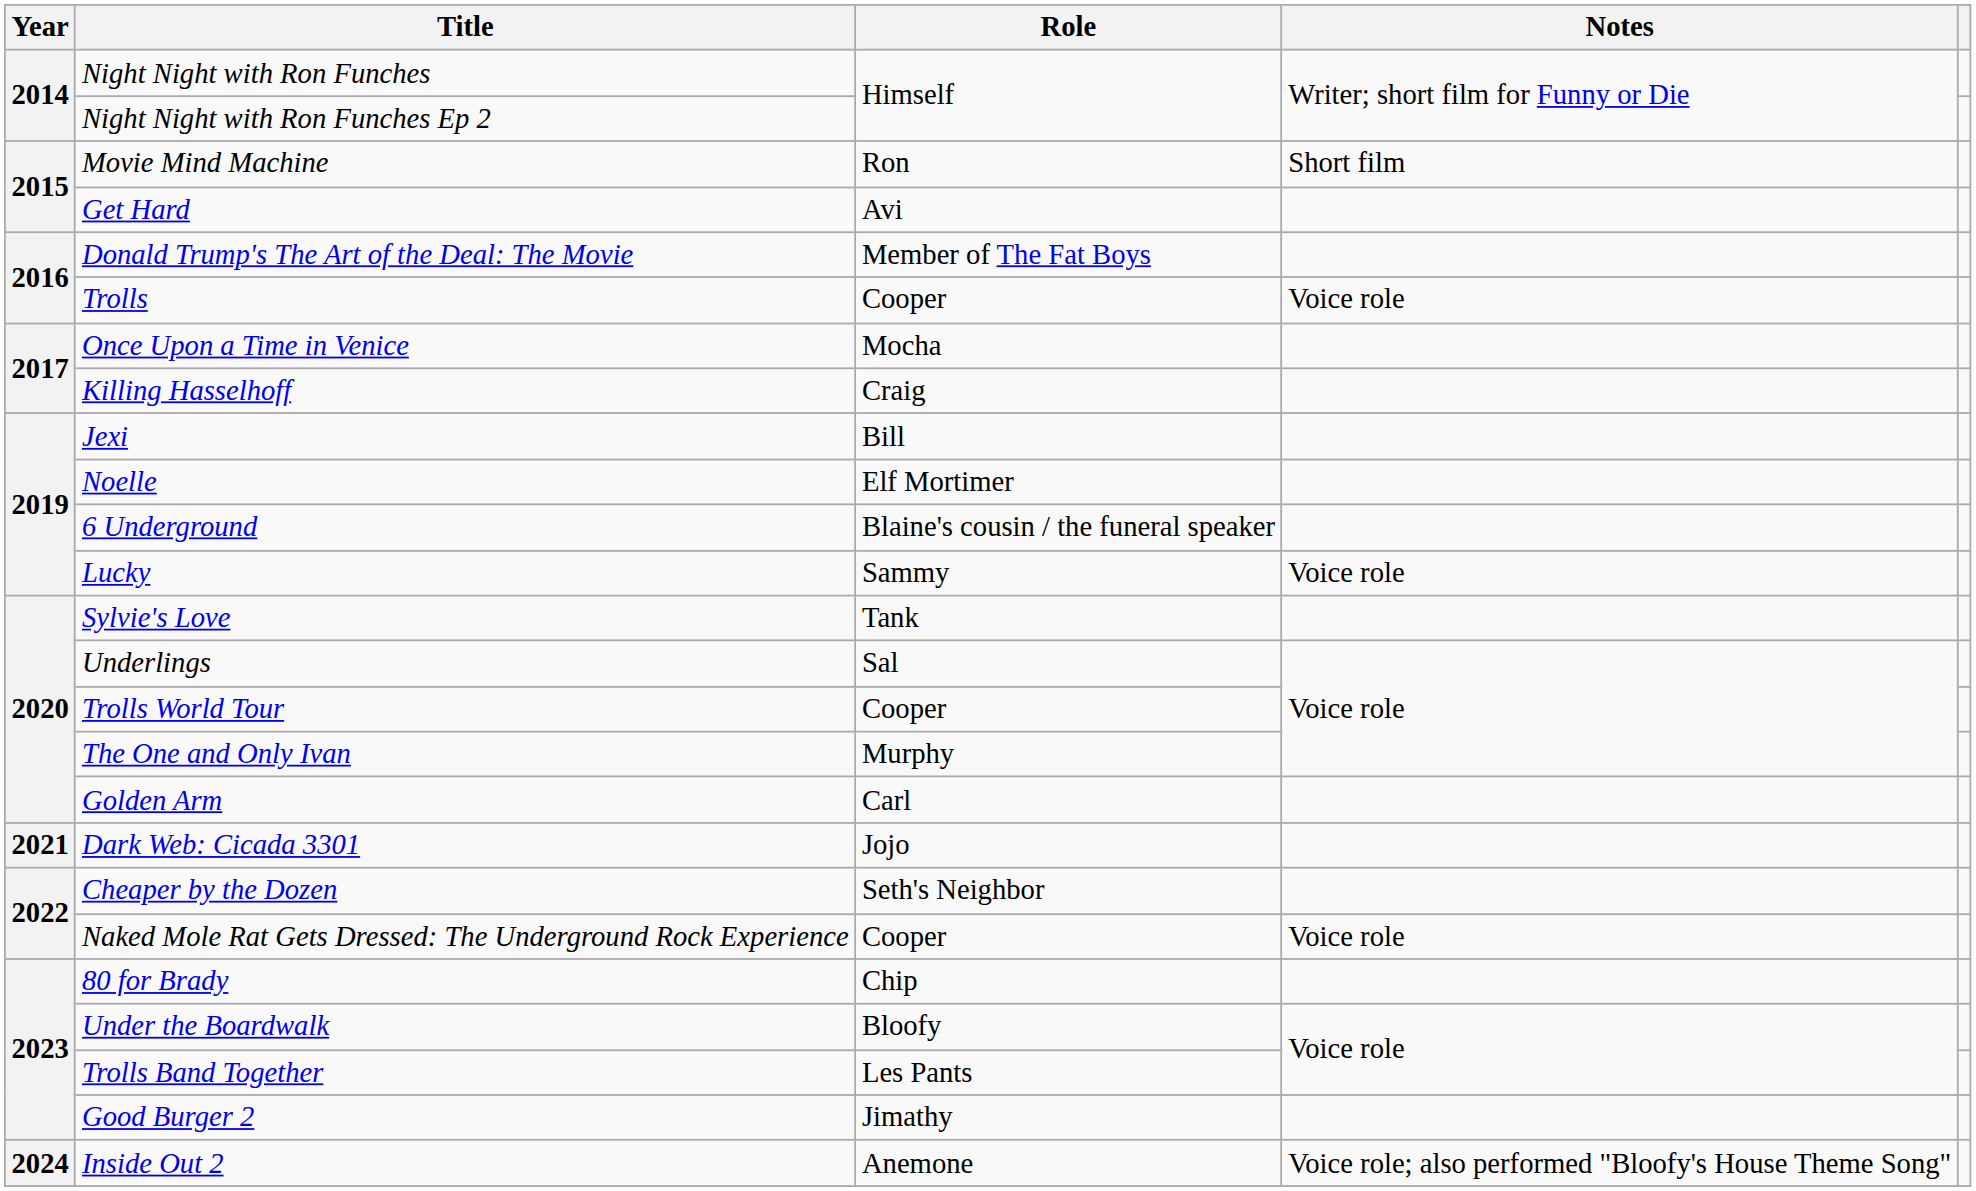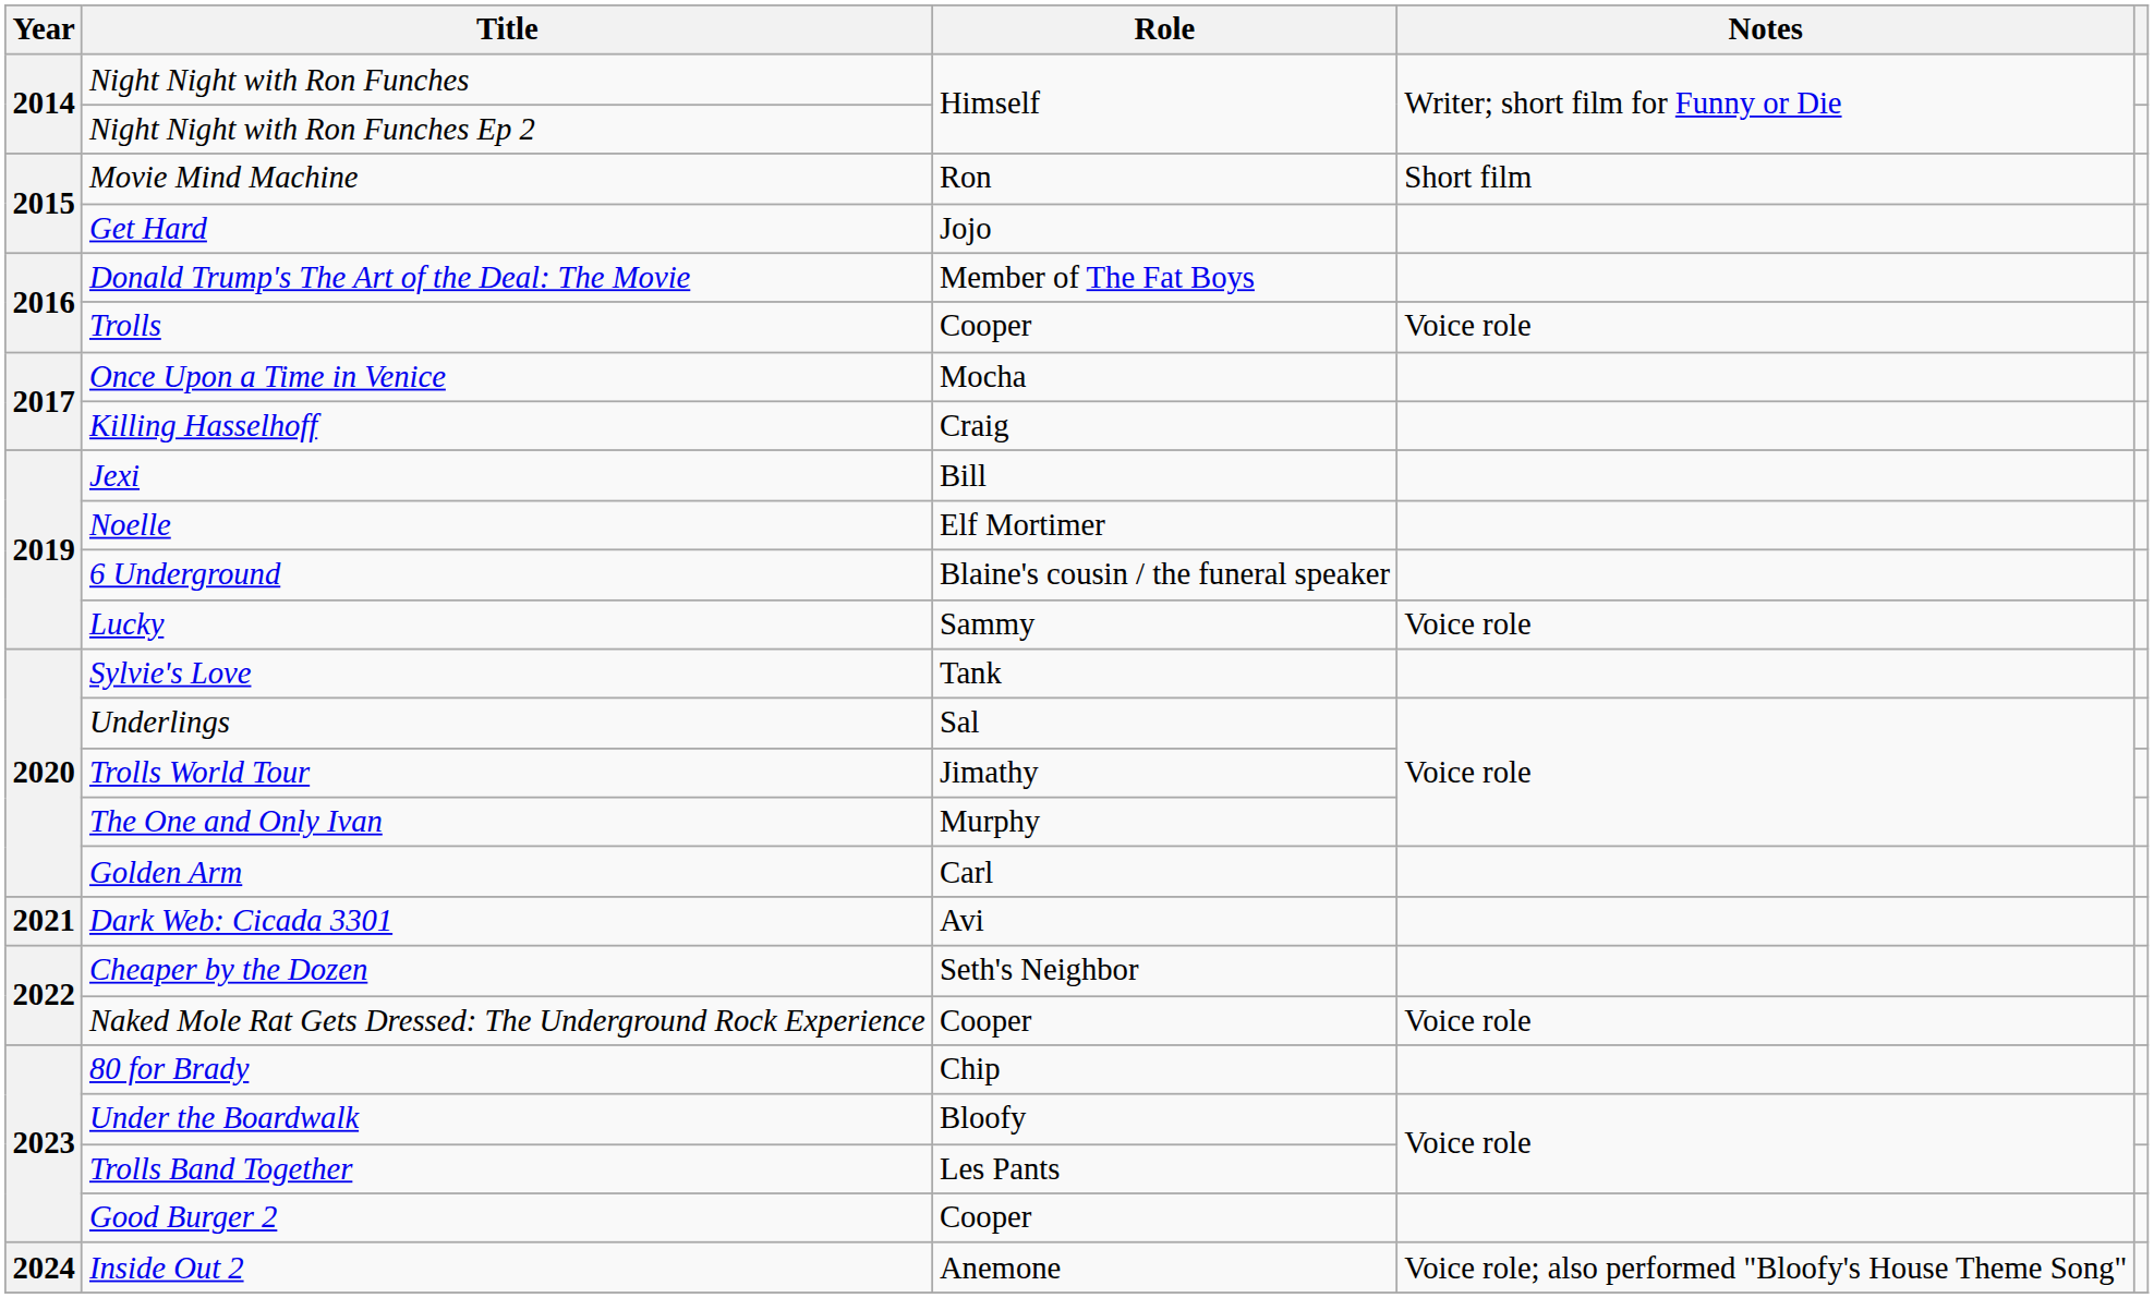 <table class="wikitable sortable plainrowheaders">
 <tr>
 <th>Year</th>
 <th>Title</th>
 <th>Role</th>
 <th>Notes</th>
 <th class="unsortable"></th>
 </tr>
 <tr>
 <th rowspan="2" scope="row">2014</th>
 <td><em>Night Night with Ron Funches</em></td>
 <td rowspan="2">Himself</td>
 <td rowspan="2">Writer; short film for <a href='#'>Funny or Die</a></td>
 <td style="text-align:center;"></td>
 </tr>
 <tr>
 <td><em>Night Night with Ron Funches Ep 2</em></td>
 <td style="text-align:center;"></td>
 </tr>
 <tr>
 <th rowspan="2" scope="row">2015</th>
 <td><em>Movie Mind Machine</em></td>
 <td>Ron</td>
 <td>Short film</td>
 <td style="text-align:center;"></td>
 </tr>
 <tr>
 <td><em><a href='#'>Get Hard</a></em></td>
-<td>Avi</td>
+<td>Jojo</td>
 <td></td>
 <td style="text-align:center;"></td>
 </tr>
 <tr>
 <th rowspan="2" scope="row">2016</th>
 <td><em><a href='#'>Donald Trump's The Art of the Deal: The Movie</a></em></td>
 <td>Member of <a href='#'>The Fat Boys</a></td>
 <td></td>
 <td style="text-align:center;"></td>
 </tr>
 <tr>
 <td><em><a href='#'>Trolls</a></em></td>
 <td>Cooper</td>
 <td>Voice role</td>
 <td style="text-align:center;"></td>
 </tr>
 <tr>
 <th rowspan="2" scope="row">2017</th>
 <td><em><a href='#'>Once Upon a Time in Venice</a></em></td>
 <td>Mocha</td>
 <td></td>
 <td style="text-align:center;"></td>
 </tr>
 <tr>
 <td><em><a href='#'>Killing Hasselhoff</a></em></td>
 <td>Craig</td>
 <td></td>
 <td style="text-align:center;"></td>
 </tr>
 <tr>
 <th rowspan="4" scope="row">2019</th>
 <td><em><a href='#'>Jexi</a></em></td>
 <td>Bill</td>
 <td></td>
 <td style="text-align:center;"></td>
 </tr>
 <tr>
 <td><em><a href='#'>Noelle</a></em></td>
 <td>Elf Mortimer</td>
 <td></td>
 <td style="text-align:center;"></td>
 </tr>
 <tr>
 <td><em><a href='#'>6 Underground</a></em></td>
 <td>Blaine's cousin / the funeral speaker</td>
 <td></td>
 <td style="text-align:center;"></td>
 </tr>
 <tr>
 <td><em><a href='#'>Lucky</a></em></td>
 <td>Sammy</td>
 <td>Voice role</td>
 <td style="text-align:center;"></td>
 </tr>
 <tr>
 <th rowspan="5" scope="row">2020</th>
 <td><em><a href='#'>Sylvie's Love</a></em></td>
 <td>Tank</td>
 <td></td>
 <td style="text-align:center;"></td>
 </tr>
 <tr>
 <td><em>Underlings</em></td>
 <td>Sal</td>
 <td rowspan="3">Voice role</td>
 <td style="text-align:center;"></td>
 </tr>
 <tr>
 <td><em><a href='#'>Trolls World Tour</a></em></td>
-<td>Cooper</td>
+<td>Jimathy</td>
 <td style="text-align:center;"></td>
 </tr>
 <tr>
 <td><em><a href='#'>The One and Only Ivan</a></em></td>
 <td>Murphy</td>
 <td style="text-align:center;"></td>
 </tr>
 <tr>
 <td><em><a href='#'>Golden Arm</a></em></td>
 <td>Carl</td>
 <td></td>
 <td style="text-align:center;"></td>
 </tr>
 <tr>
 <th scope="row">2021</th>
 <td><em><a href='#'>Dark Web: Cicada 3301</a></em></td>
-<td>Jojo</td>
+<td>Avi</td>
 <td></td>
 <td style="text-align:center;"></td>
 </tr>
 <tr>
 <th rowspan="2" scope="row">2022</th>
 <td><em><a href='#'>Cheaper by the Dozen</a></em></td>
 <td>Seth's Neighbor</td>
 <td></td>
 <td style="text-align:center;"></td>
 </tr>
 <tr>
 <td><em>Naked Mole Rat Gets Dressed: The Underground Rock Experience</em></td>
 <td>Cooper</td>
 <td>Voice role</td>
 <td style="text-align:center;"></td>
 </tr>
 <tr>
 <th rowspan="4" scope="row">2023</th>
 <td><em><a href='#'>80 for Brady</a></em></td>
 <td>Chip</td>
 <td></td>
 <td style="text-align:center;"></td>
 </tr>
 <tr>
 <td><em><a href='#'>Under the Boardwalk</a></em></td>
 <td>Bloofy</td>
 <td rowspan="2">Voice role</td>
 <td style="text-align:center;"></td>
 </tr>
 <tr>
 <td><em><a href='#'>Trolls Band Together</a></em></td>
 <td>Les Pants</td>
 <td style="text-align:center;"></td>
 </tr>
 <tr>
 <td><em><a href='#'>Good Burger 2</a></em></td>
-<td>Jimathy</td>
+<td>Cooper</td>
 <td></td>
 <td style="text-align:center;"></td>
 </tr>
 <tr>
 <th scope="row">2024</th>
 <td><em><a href='#'>Inside Out 2</a></em></td>
 <td>Anemone</td>
 <td>Voice role; also performed "Bloofy's House Theme Song"</td>
 <td></td>
 </tr>
 <tr>
 </tr>
 </table>
